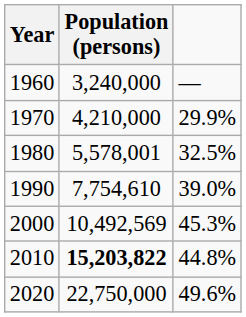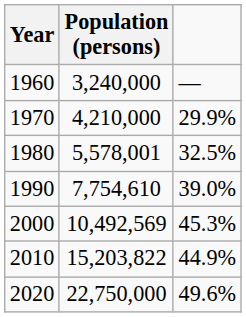 <table class="wikitable">
 <tr>
 <th>Year</th>
 <th>Population<br>(persons)</th>
 <td></td>
 </tr>
 <tr>
 <td>1960</td>
 <td style="text-align:center;">3,240,000</td>
 <td>—</td>
 </tr>
 <tr>
 <td>1970</td>
 <td style="text-align:center;">4,210,000</td>
 <td>29.9%</td>
 </tr>
 <tr>
 <td>1980</td>
 <td style="text-align:center;">5,578,001</td>
 <td>32.5%</td>
 </tr>
 <tr>
 <td>1990</td>
 <td style="text-align:center;">7,754,610</td>
 <td>39.0%</td>
 </tr>
 <tr>
 <td>2000</td>
 <td style="text-align:center;">10,492,569</td>
 <td>45.3%</td>
 </tr>
 <tr>
 <td>2010</td>
-<td style="text-align:center;"><strong>15,203,822</strong></td>
-<td>44.8%</td>
+<td style="text-align:center;">15,203,822</td>
+<td>44.9%</td>
 </tr>
 <tr>
 <td>2020</td>
 <td style="text-align:center;">22,750,000</td>
 <td>49.6%</td>
 </tr>
 </table>
